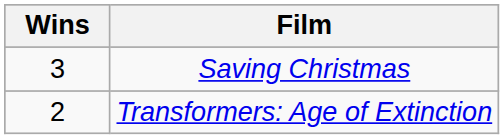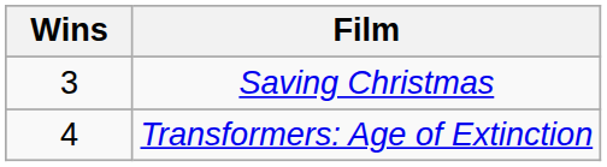 <table class="wikitable sortable" style="text-align:center;">
 <tr>
 <th scope="col" width="55">Wins</th>
 <th scope="col" align="center">Film</th>
 </tr>
 <tr>
 <td>3</td>
 <td><em><a href='#'>Saving Christmas</a></em></td>
 </tr>
 <tr>
-<td>2</td>
+<td>4</td>
 <td><em><a href='#'>Transformers: Age of Extinction</a></em></td>
 </tr>
 </table>
